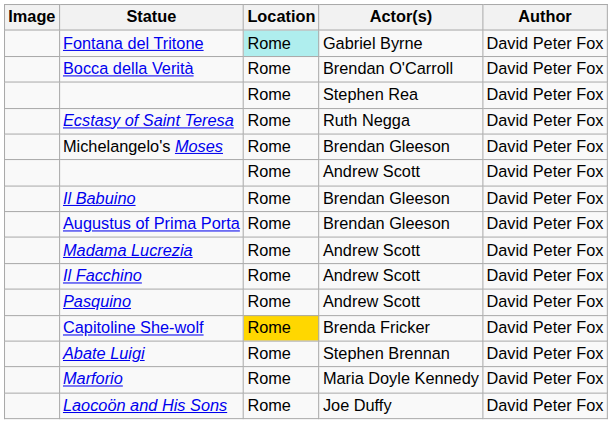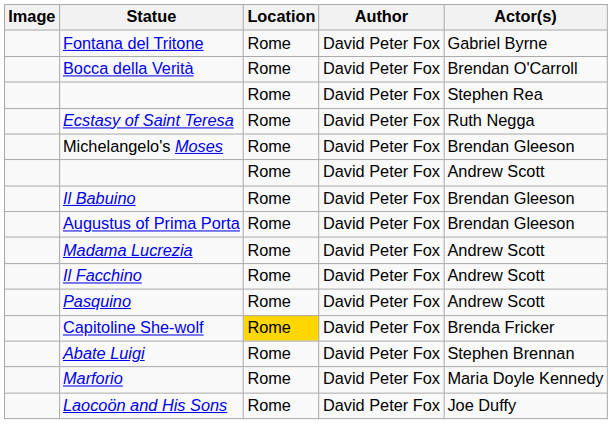 <table class="wikitable">
 <tr>
 <th>Image</th>
 <th>Statue</th>
 <th>Location</th>
+<th>Author</th>
 <th>Actor(s)</th>
-<th>Author</th>
 </tr>
 <tr>
 <td></td>
 <td><a href='#'>Fontana del Tritone</a></td>
-<td style="background: paleturquoise;">Rome</td>
+<td>Rome</td>
+<td>David Peter Fox</td>
 <td>Gabriel Byrne</td>
-<td>David Peter Fox</td>
 </tr>
 <tr>
 <td></td>
 <td><a href='#'>Bocca della Verità</a></td>
 <td>Rome</td>
+<td>David Peter Fox</td>
 <td>Brendan O'Carroll</td>
-<td>David Peter Fox</td>
 </tr>
 <tr>
 <td></td>
 <td></td>
 <td>Rome</td>
+<td>David Peter Fox</td>
 <td>Stephen Rea</td>
-<td>David Peter Fox</td>
 </tr>
 <tr>
 <td></td>
 <td><em><a href='#'>Ecstasy of Saint Teresa</a></em></td>
 <td>Rome</td>
+<td>David Peter Fox</td>
 <td>Ruth Negga</td>
-<td>David Peter Fox</td>
 </tr>
 <tr>
 <td></td>
 <td>Michelangelo's <em><a href='#'>Moses</a></em></td>
 <td>Rome</td>
+<td>David Peter Fox</td>
 <td>Brendan Gleeson</td>
-<td>David Peter Fox</td>
 </tr>
 <tr>
 <td></td>
 <td></td>
 <td>Rome</td>
+<td>David Peter Fox</td>
 <td>Andrew Scott</td>
-<td>David Peter Fox</td>
 </tr>
 <tr>
 <td></td>
 <td><em><a href='#'>Il Babuino</a></em></td>
 <td>Rome</td>
+<td>David Peter Fox</td>
 <td>Brendan Gleeson</td>
-<td>David Peter Fox</td>
 </tr>
 <tr>
 <td></td>
 <td><a href='#'>Augustus of Prima Porta</a></td>
 <td>Rome</td>
+<td>David Peter Fox</td>
 <td>Brendan Gleeson</td>
-<td>David Peter Fox</td>
 </tr>
 <tr>
 <td></td>
 <td><em><a href='#'>Madama Lucrezia</a></em></td>
 <td>Rome</td>
+<td>David Peter Fox</td>
 <td>Andrew Scott</td>
-<td>David Peter Fox</td>
 </tr>
 <tr>
 <td></td>
 <td><em><a href='#'>Il Facchino</a></em></td>
 <td>Rome</td>
+<td>David Peter Fox</td>
 <td>Andrew Scott</td>
-<td>David Peter Fox</td>
 </tr>
 <tr>
 <td></td>
 <td><em><a href='#'>Pasquino</a></em></td>
 <td>Rome</td>
+<td>David Peter Fox</td>
 <td>Andrew Scott</td>
-<td>David Peter Fox</td>
 </tr>
 <tr>
 <td></td>
 <td><a href='#'>Capitoline She-wolf</a></td>
 <td style="background: gold;">Rome</td>
+<td>David Peter Fox</td>
 <td>Brenda Fricker</td>
-<td>David Peter Fox</td>
 </tr>
 <tr>
 <td></td>
 <td><em><a href='#'>Abate Luigi</a></em></td>
 <td>Rome</td>
+<td>David Peter Fox</td>
 <td>Stephen Brennan</td>
-<td>David Peter Fox</td>
 </tr>
 <tr>
 <td></td>
 <td><em><a href='#'>Marforio</a></em></td>
 <td>Rome</td>
+<td>David Peter Fox</td>
 <td>Maria Doyle Kennedy</td>
-<td>David Peter Fox</td>
 </tr>
 <tr>
 <td></td>
 <td><em><a href='#'>Laocoön and His Sons</a></em></td>
 <td>Rome</td>
+<td>David Peter Fox</td>
 <td>Joe Duffy</td>
-<td>David Peter Fox</td>
 </tr>
 </table>
